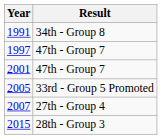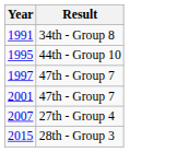 <table class="wikitable">
 <tr>
 <th>Year</th>
 <th>Result</th>
 </tr>
 <tr>
 <td><a href='#'>1991</a></td>
 <td>34th - Group 8</td>
 </tr>
 <tr>
+<td><a href='#'>1995</a></td>
+<td>44th - Group 10</td>
+</tr>
+<tr>
 <td><a href='#'>1997</a></td>
 <td>47th - Group 7</td>
 </tr>
 <tr>
 <td><a href='#'>2001</a></td>
 <td>47th - Group 7</td>
-</tr>
-<tr>
-<td><a href='#'>2005</a></td>
-<td>33rd - Group 5 Promoted</td>
 </tr>
 <tr>
 <td><a href='#'>2007</a></td>
 <td>27th - Group 4</td>
 </tr>
 <tr>
 <td><a href='#'>2015</a></td>
 <td>28th - Group 3</td>
 </tr>
 </table>
